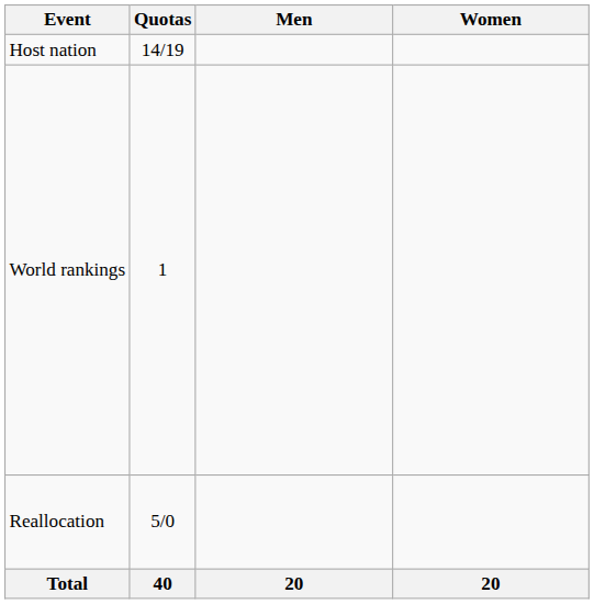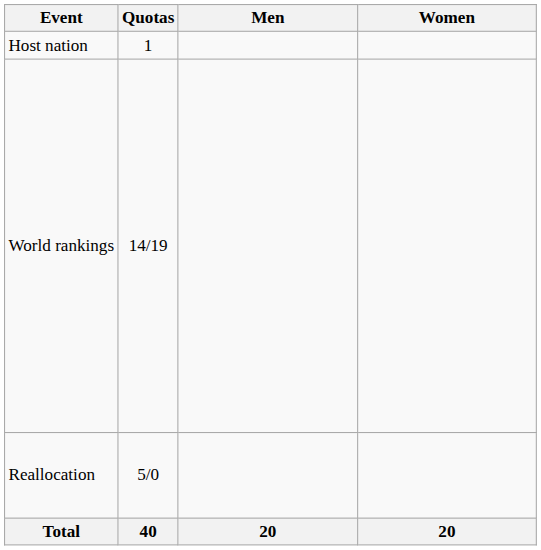 <table class="wikitable">
 <tr>
 <th>Event</th>
 <th>Quotas</th>
 <th width=160>Men</th>
 <th width=160>Women</th>
 </tr>
 <tr>
 <td>Host nation</td>
-<td align=center>14/19</td>
+<td align=center>1</td>
 <td></td>
 <td></td>
 </tr>
 <tr>
 <td>World rankings</td>
-<td align=center>1</td>
+<td align=center>14/19</td>
 <td><br><br><br><br><br><br><br><br><br><br><br><br><br><br><br><br><br><br><br></td>
 <td><br><br><br><br><br><br><br><br><br><br><br><br><br><br><br><br><br><br></td>
 </tr>
 <tr>
 <td>Reallocation</td>
 <td align=center>5/0</td>
 <td><br><br><br><br></td>
 <td></td>
 </tr>
 <tr>
 <th>Total</th>
 <th align="center">40</th>
 <th align="center">20</th>
 <th align="center">20</th>
 </tr>
 </table>
